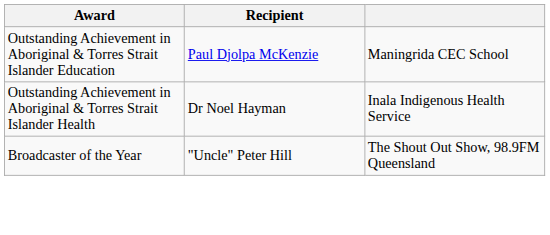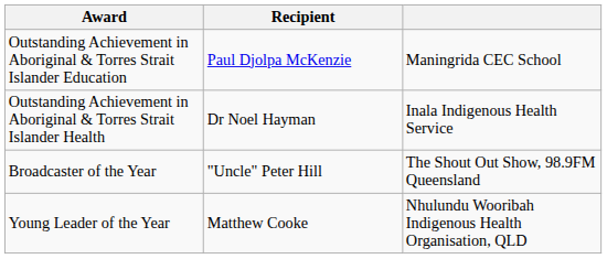 <table class="wikitable">
 <tr>
 <th width="25%">Award</th>
 <th width="25%">Recipient</th>
 <th width="25%"></th>
 </tr>
 <tr>
 <td>Outstanding Achievement in Aboriginal & Torres Strait Islander Education</td>
 <td><a href='#'>Paul Djolpa McKenzie</a></td>
 <td>Maningrida CEC School</td>
 </tr>
 <tr>
 <td>Outstanding Achievement in Aboriginal & Torres Strait Islander Health</td>
 <td>Dr Noel Hayman</td>
 <td>Inala Indigenous Health Service</td>
 </tr>
 <tr>
 <td>Broadcaster of the Year</td>
 <td>"Uncle" Peter Hill</td>
 <td>The Shout Out Show, 98.9FM Queensland</td>
 </tr>
+<tr>
+<td>Young Leader of the Year</td>
+<td>Matthew Cooke</td>
+<td>Nhulundu Wooribah Indigenous Health Organisation, QLD</td>
+</tr>
 </table>
